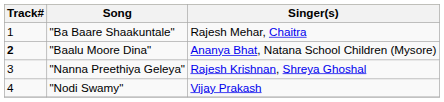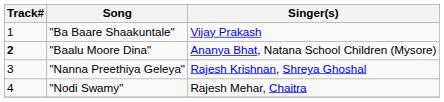 <table class="wikitable">
 <tr style="background:#ff9; text-align:center;">
 <th>Track#</th>
 <th>Song</th>
 <th>Singer(s)</th>
 </tr>
 <tr>
 <td>1</td>
 <td>"Ba Baare Shaakuntale"</td>
-<td>Rajesh Mehar, <a href='#'>Chaitra</a></td>
+<td><a href='#'>Vijay Prakash</a></td>
 </tr>
 <tr>
 <td><strong>2</strong></td>
 <td>"Baalu Moore Dina"</td>
 <td><a href='#'>Ananya Bhat</a>, Natana School Children (Mysore)</td>
 </tr>
 <tr>
 <td>3</td>
 <td>"Nanna Preethiya Geleya"</td>
 <td><a href='#'>Rajesh Krishnan</a>, <a href='#'>Shreya Ghoshal</a></td>
 </tr>
 <tr>
 <td>4</td>
 <td>"Nodi Swamy"</td>
-<td><a href='#'>Vijay Prakash</a></td>
+<td>Rajesh Mehar, <a href='#'>Chaitra</a></td>
 </tr>
 <tr>
 </tr>
 </table>
